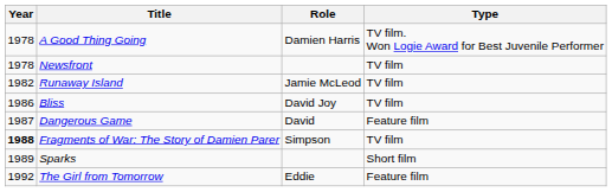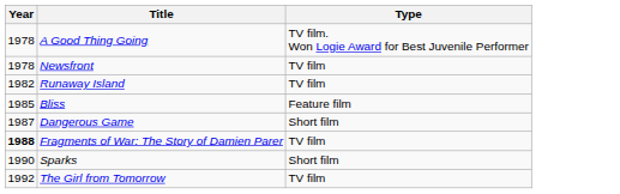 <table class="wikitable">
 <tr>
 <th>Year</th>
 <th>Title</th>
-<th>Role</th>
 <th>Type</th>
 </tr>
 <tr>
 <td>1978</td>
 <td><em><a href='#'>A Good Thing Going</a></em></td>
-<td>Damien Harris</td>
 <td>TV film.<br>Won <a href='#'>Logie Award</a> for Best Juvenile Performer</td>
 </tr>
 <tr>
 <td>1978</td>
 <td><em><a href='#'>Newsfront</a></em></td>
-<td></td>
 <td>TV film</td>
 </tr>
 <tr>
 <td>1982</td>
 <td><em><a href='#'>Runaway Island</a></em></td>
-<td>Jamie McLeod</td>
 <td>TV film</td>
 </tr>
 <tr>
-<td>1986</td>
+<td>1985</td>
 <td><em><a href='#'>Bliss</a></em></td>
-<td>David Joy</td>
-<td>TV film</td>
+<td>Feature film</td>
 </tr>
 <tr>
 <td>1987</td>
 <td><em><a href='#'>Dangerous Game</a></em></td>
-<td>David</td>
-<td>Feature film</td>
+<td>Short film</td>
 </tr>
 <tr>
 <td><strong>1988</strong></td>
 <td><em><a href='#'>Fragments of War: The Story of Damien Parer</a></em></td>
-<td>Simpson</td>
 <td>TV film</td>
 </tr>
 <tr>
-<td>1989</td>
+<td>1990</td>
 <td><em>Sparks</em></td>
-<td></td>
 <td>Short film</td>
 </tr>
 <tr>
 <td>1992</td>
 <td><em><a href='#'>The Girl from Tomorrow</a></em></td>
-<td>Eddie</td>
-<td>Feature film</td>
+<td>TV film</td>
 </tr>
 </table>
